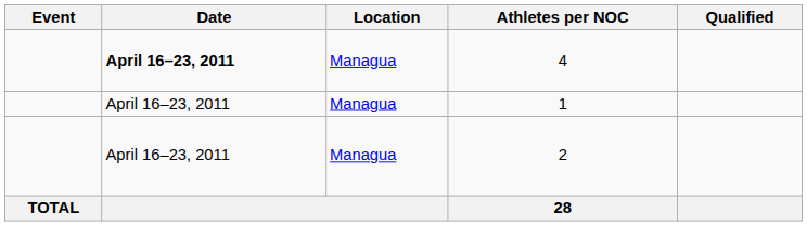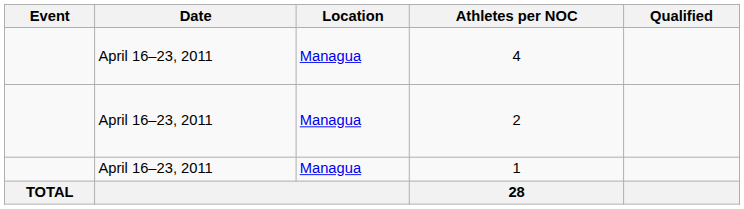 <table class="wikitable" width=800>
 <tr>
 <th>Event</th>
 <th>Date</th>
 <th>Location</th>
 <th>Athletes per NOC</th>
 <th>Qualified</th>
 </tr>
 <tr>
 <td></td>
-<td><strong>April 16–23, 2011</strong></td>
+<td>April 16–23, 2011</td>
 <td> <a href='#'>Managua</a></td>
 <td align=center>4</td>
 <td><br><br><br></td>
+</tr>
+<tr>
+<td></td>
+<td>April 16–23, 2011</td>
+<td> <a href='#'>Managua</a></td>
+<td align=center>2</td>
+<td><br><br><br><br></td>
 </tr>
 <tr>
 <td></td>
 <td>April 16–23, 2011</td>
 <td> <a href='#'>Managua</a></td>
 <td align=center>1</td>
 <td><br></td>
 </tr>
 <tr>
-<td></td>
-<td>April 16–23, 2011</td>
-<td> <a href='#'>Managua</a></td>
-<td align=center>2</td>
-<td><br><br><br><br></td>
-</tr>
-<tr>
 <th>TOTAL</th>
 <th colspan="2"></th>
 <th>28</th>
 <th></th>
 </tr>
 </table>
